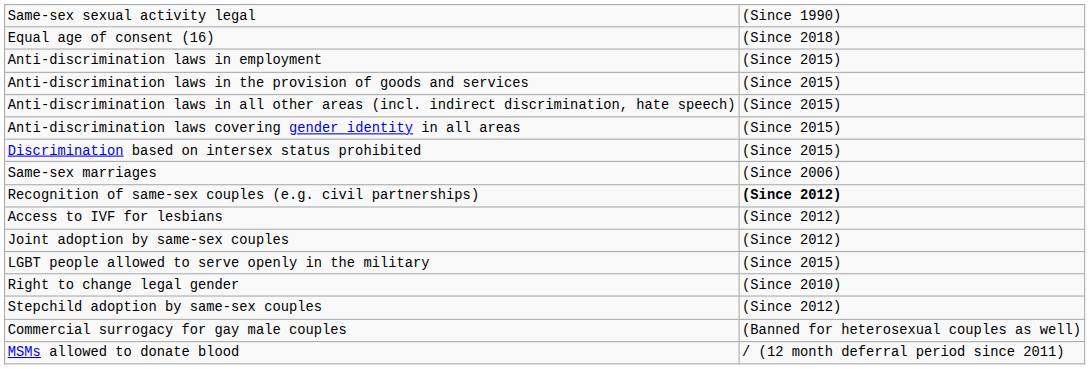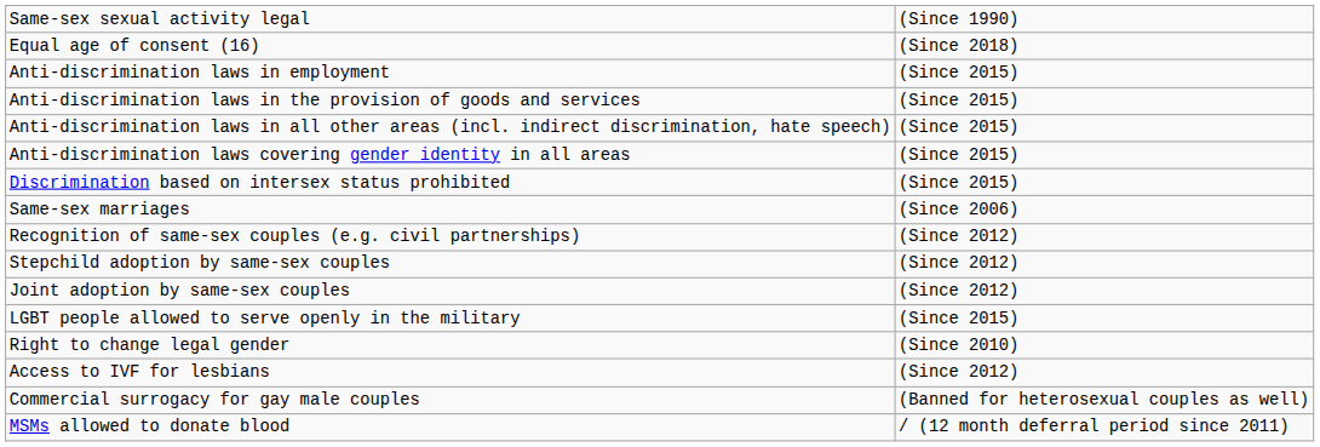 <table class="wikitable">
 <tr>
 <td>Same-sex sexual activity legal</td>
 <td> (Since 1990)</td>
 </tr>
 <tr>
 <td>Equal age of consent (16)</td>
 <td> (Since 2018)</td>
 </tr>
 <tr>
 <td>Anti-discrimination laws in employment</td>
 <td> (Since 2015)</td>
 </tr>
 <tr>
 <td>Anti-discrimination laws in the provision of goods and services</td>
 <td> (Since 2015)</td>
 </tr>
 <tr>
 <td>Anti-discrimination laws in all other areas (incl. indirect discrimination, hate speech)</td>
 <td> (Since 2015)</td>
 </tr>
 <tr>
 <td>Anti-discrimination laws covering <a href='#'>gender identity</a> in all areas</td>
 <td> (Since 2015)</td>
 </tr>
 <tr>
 <td><a href='#'>Discrimination</a> based on intersex status prohibited</td>
 <td> (Since 2015)</td>
 </tr>
 <tr>
 <td>Same-sex marriages</td>
 <td> (Since 2006)</td>
 </tr>
 <tr>
 <td>Recognition of same-sex couples (e.g. civil partnerships)</td>
-<td><strong> (Since 2012)</strong></td>
+<td> (Since 2012)</td>
 </tr>
 <tr>
-<td>Access to IVF for lesbians</td>
+<td>Stepchild adoption by same-sex couples</td>
 <td> (Since 2012)</td>
 </tr>
 <tr>
 <td>Joint adoption by same-sex couples</td>
 <td> (Since 2012)</td>
 </tr>
 <tr>
 <td>LGBT people allowed to serve openly in the military</td>
 <td> (Since 2015)</td>
 </tr>
 <tr>
 <td>Right to change legal gender</td>
 <td> (Since 2010)</td>
 </tr>
 <tr>
-<td>Stepchild adoption by same-sex couples</td>
+<td>Access to IVF for lesbians</td>
 <td> (Since 2012)</td>
 </tr>
 <tr>
 <td>Commercial surrogacy for gay male couples</td>
 <td> (Banned for heterosexual couples as well)</td>
 </tr>
 <tr>
 <td><a href='#'>MSMs</a> allowed to donate blood</td>
 <td>/ (12 month deferral period since 2011)</td>
 </tr>
 </table>
